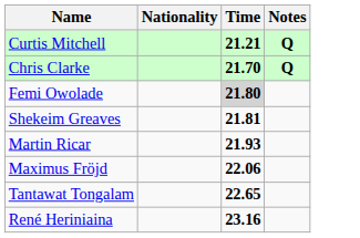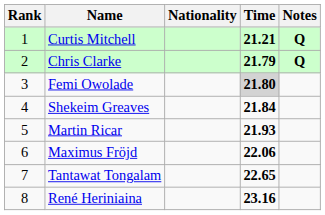 <table class="wikitable sortable" style="text-align:center">
 <tr>
+<th>Rank</th>
 <th>Name</th>
 <th>Nationality</th>
 <th>Time</th>
 <th>Notes</th>
 </tr>
 <tr bgcolor=ccffcc>
+<td>1</td>
 <td align=left><a href='#'>Curtis Mitchell</a></td>
 <td align=left></td>
 <td><strong>21.21</strong></td>
 <td><strong>Q</strong></td>
 </tr>
 <tr bgcolor=ccffcc>
+<td>2</td>
 <td align=left><a href='#'>Chris Clarke</a></td>
 <td align=left></td>
-<td><strong>21.70</strong></td>
+<td><strong>21.79</strong></td>
 <td><strong>Q</strong></td>
 </tr>
 <tr>
+<td>3</td>
 <td align=left><a href='#'>Femi Owolade</a></td>
 <td align=left></td>
 <td style="background: lightgrey;"><strong>21.80</strong></td>
 <td></td>
 </tr>
 <tr>
+<td>4</td>
 <td align=left><a href='#'>Shekeim Greaves</a></td>
 <td align=left></td>
-<td><strong>21.81</strong></td>
+<td><strong>21.84</strong></td>
 <td></td>
 </tr>
 <tr>
+<td>5</td>
 <td align=left><a href='#'>Martin Ricar</a></td>
 <td align=left></td>
 <td><strong>21.93</strong></td>
 <td></td>
 </tr>
 <tr>
+<td>6</td>
 <td align=left><a href='#'>Maximus Fröjd</a></td>
 <td align=left></td>
 <td><strong>22.06</strong></td>
 <td></td>
 </tr>
 <tr>
+<td>7</td>
 <td align=left><a href='#'>Tantawat Tongalam</a></td>
 <td align=left></td>
 <td><strong>22.65</strong></td>
 <td></td>
 </tr>
 <tr>
+<td>8</td>
 <td align=left><a href='#'>René Heriniaina</a></td>
 <td align=left></td>
 <td><strong>23.16</strong></td>
 <td></td>
 </tr>
 </table>
